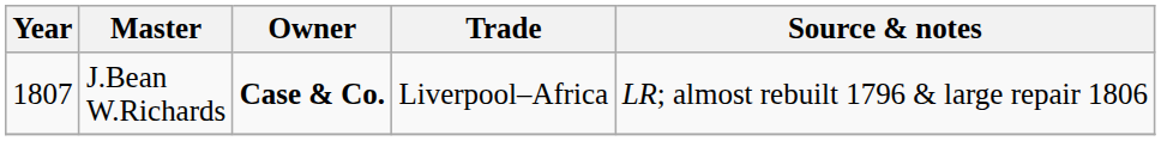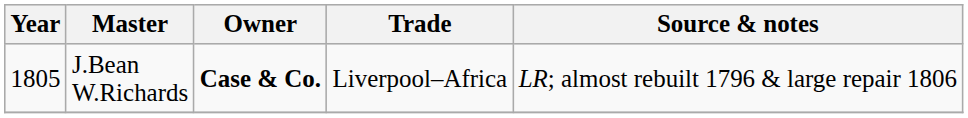 <table class=" wikitable">
 <tr>
 <th>Year</th>
 <th>Master</th>
 <th>Owner</th>
 <th>Trade</th>
 <th>Source & notes</th>
 </tr>
 <tr>
-<td>1807</td>
+<td>1805</td>
 <td>J.Bean<br>W.Richards</td>
 <td><strong>Case & Co.</strong></td>
 <td>Liverpool–Africa</td>
 <td><em>LR</em>; almost rebuilt 1796 & large repair 1806</td>
 </tr>
 <tr>
 </tr>
 </table>
